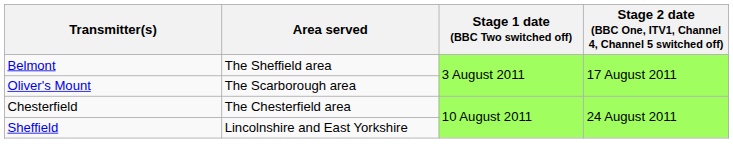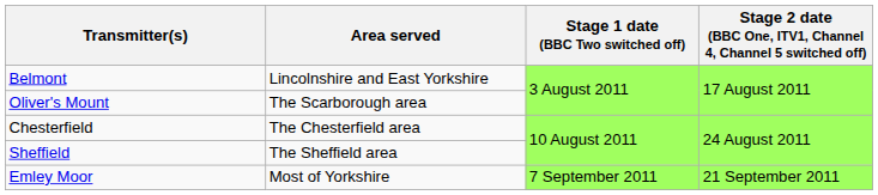 <table class="wikitable" width=100%>
 <tr>
 <th width="30%">Transmitter(s)</th>
 <th width="30%">Area served</th>
 <th width="20%">Stage 1 date<br> <small>(BBC Two switched off)</small></th>
 <th width="20%">Stage 2 date<br> <small>(BBC One, ITV1, Channel 4, Channel 5 switched off)</small></th>
 </tr>
 <tr>
 <td><a href='#'>Belmont</a></td>
-<td>The Sheffield area</td>
+<td>Lincolnshire and East Yorkshire</td>
 <td rowspan=2 bgcolor=#A0FF5F>3 August 2011</td>
 <td rowspan=2 bgcolor=#A0FF5F>17 August 2011</td>
 </tr>
 <tr>
 <td><a href='#'>Oliver's Mount</a></td>
 <td>The Scarborough area</td>
 </tr>
 <tr>
 <td>Chesterfield</td>
 <td>The Chesterfield area</td>
 <td rowspan=2 bgcolor=#A0FF5F>10 August 2011</td>
 <td rowspan=2 bgcolor=#A0FF5F>24 August 2011</td>
 </tr>
 <tr>
 <td><a href='#'>Sheffield</a></td>
-<td>Lincolnshire and East Yorkshire</td>
+<td>The Sheffield area</td>
+</tr>
+<tr>
+<td><a href='#'>Emley Moor</a></td>
+<td>Most of Yorkshire</td>
+<td bgcolor=#A0FF5F>7 September 2011</td>
+<td bgcolor=#A0FF5F>21 September 2011</td>
 </tr>
 </table>
